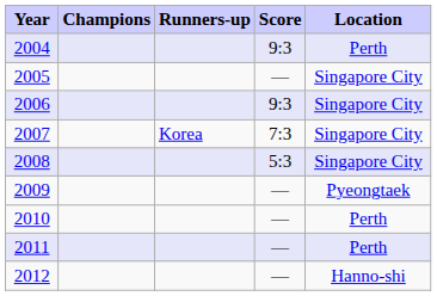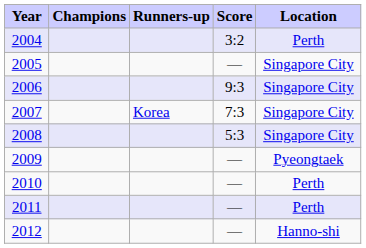 <table class="wikitable">
 <tr align="center" bgcolor="ccccff">
 <td><strong>Year</strong></td>
 <td><strong>Champions</strong></td>
 <td><strong>Runners-up</strong></td>
 <td><strong>Score</strong></td>
 <td><strong>Location</strong></td>
 </tr>
 <tr bgcolor="E6E6FA">
 <td style="text-align: center;"> <a href='#'>2004</a> </td>
 <td></td>
 <td>  </td>
-<td style="text-align: center;"> 9:3 </td>
+<td style="text-align: center;"> 3:2 </td>
 <td style="text-align: center;"><a href='#'>Perth</a></td>
 </tr>
 <tr>
 <td style="text-align: center;"> <a href='#'>2005</a> </td>
 <td></td>
 <td></td>
 <td style="text-align: center;">—</td>
 <td style="text-align: center;"> <a href='#'>Singapore City</a> </td>
 </tr>
 <tr bgcolor="E6E6FA">
 <td style="text-align: center;"> <a href='#'>2006</a> </td>
 <td>  </td>
 <td></td>
 <td style="text-align: center;"> 9:3 </td>
 <td style="text-align: center;"> <a href='#'>Singapore City</a> </td>
 </tr>
 <tr>
 <td style="text-align: center;"> <a href='#'>2007</a> </td>
 <td>  </td>
 <td> <a href='#'>Korea</a></td>
 <td style="text-align: center;"> 7:3 </td>
 <td style="text-align: center;"> <a href='#'>Singapore City</a> </td>
 </tr>
 <tr bgcolor="E6E6FA">
 <td style="text-align: center;"> <a href='#'>2008</a> </td>
 <td>  </td>
 <td></td>
 <td style="text-align: center;"> 5:3 </td>
 <td style="text-align: center;"> <a href='#'>Singapore City</a> </td>
 </tr>
 <tr>
 <td style="text-align: center;"> <a href='#'>2009</a> </td>
 <td></td>
 <td></td>
 <td style="text-align: center;">—</td>
 <td style="text-align: center;"><a href='#'>Pyeongtaek</a></td>
 </tr>
 <tr>
 <td style="text-align: center;"> <a href='#'>2010</a> </td>
 <td></td>
 <td></td>
 <td style="text-align: center;">—</td>
 <td style="text-align: center;"><a href='#'>Perth</a></td>
 </tr>
 <tr bgcolor="E6E6FA">
 <td style="text-align: center;"> <a href='#'>2011</a> </td>
 <td></td>
 <td></td>
 <td style="text-align: center;">—</td>
 <td style="text-align: center;"><a href='#'>Perth</a></td>
 </tr>
 <tr>
 <td style="text-align: center;"> <a href='#'>2012</a> </td>
 <td></td>
 <td></td>
 <td style="text-align: center;">—</td>
 <td style="text-align: center;"><a href='#'>Hanno-shi</a></td>
 </tr>
 </table>
